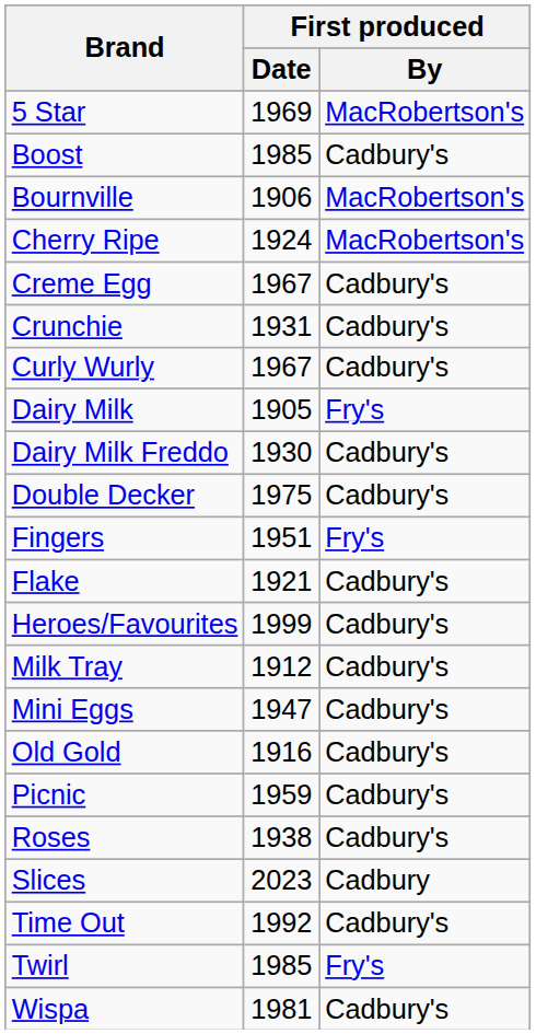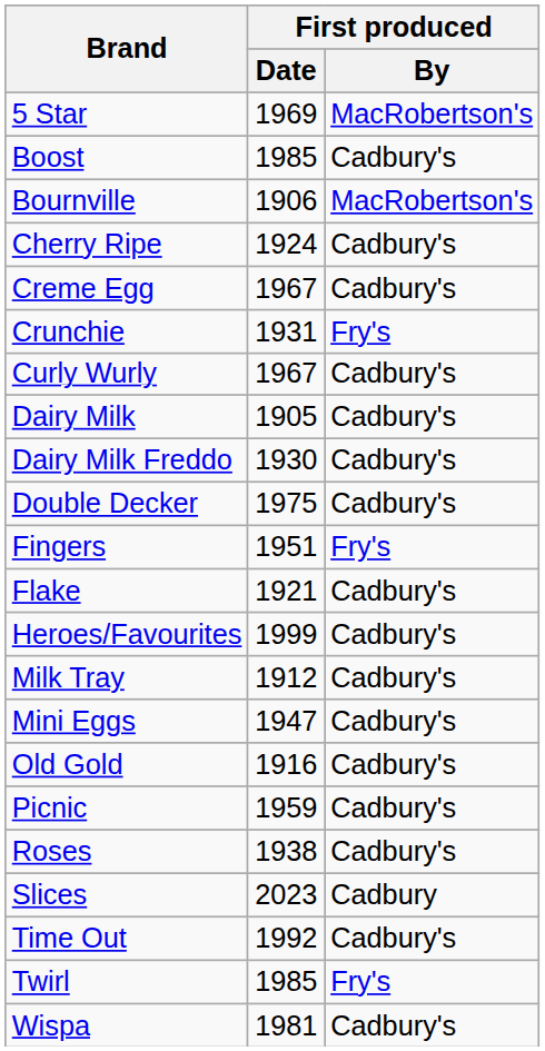 <table class="wikitable sortable" style="font-size:93%;">
 <tr>
 <th rowspan=2>Brand</th>
 <th colspan=2>First produced</th>
 </tr>
 <tr>
 <th>Date</th>
 <th>By</th>
 </tr>
 <tr>
 <td><a href='#'>5 Star</a></td>
 <td>1969</td>
 <td><a href='#'>MacRobertson's</a></td>
 </tr>
 <tr>
 <td><a href='#'>Boost</a></td>
 <td>1985</td>
 <td>Cadbury's</td>
 </tr>
 <tr>
 <td><a href='#'>Bournville</a></td>
 <td>1906</td>
 <td><a href='#'>MacRobertson's</a></td>
 </tr>
 <tr>
 <td><a href='#'>Cherry Ripe</a></td>
 <td>1924</td>
-<td><a href='#'>MacRobertson's</a></td>
+<td>Cadbury's</td>
 </tr>
 <tr>
 <td><a href='#'>Creme Egg</a></td>
 <td>1967</td>
 <td>Cadbury's</td>
 </tr>
 <tr>
 <td><a href='#'>Crunchie</a></td>
 <td>1931</td>
-<td>Cadbury's</td>
+<td><a href='#'>Fry's</a></td>
 </tr>
 <tr>
 <td><a href='#'>Curly Wurly</a></td>
 <td>1967</td>
 <td>Cadbury's</td>
 </tr>
 <tr>
 <td><a href='#'>Dairy Milk</a></td>
 <td>1905</td>
-<td><a href='#'>Fry's</a></td>
+<td>Cadbury's</td>
 </tr>
 <tr>
 <td><a href='#'>Dairy Milk Freddo</a></td>
 <td>1930</td>
 <td>Cadbury's</td>
 </tr>
 <tr>
 <td><a href='#'>Double Decker</a></td>
 <td>1975</td>
 <td>Cadbury's</td>
 </tr>
 <tr>
 <td><a href='#'>Fingers</a></td>
 <td>1951</td>
 <td><a href='#'>Fry's</a></td>
 </tr>
 <tr>
 <td><a href='#'>Flake</a></td>
 <td>1921</td>
 <td>Cadbury's</td>
 </tr>
 <tr>
 <td><a href='#'>Heroes/Favourites</a></td>
 <td>1999</td>
 <td>Cadbury's</td>
 </tr>
 <tr>
 <td><a href='#'>Milk Tray</a></td>
 <td>1912</td>
 <td>Cadbury's</td>
 </tr>
 <tr>
 <td><a href='#'>Mini Eggs</a></td>
 <td>1947</td>
 <td>Cadbury's</td>
 </tr>
 <tr>
 <td><a href='#'>Old Gold</a></td>
 <td>1916</td>
 <td>Cadbury's</td>
 </tr>
 <tr>
 <td><a href='#'>Picnic</a></td>
 <td>1959</td>
 <td>Cadbury's</td>
 </tr>
 <tr>
 <td><a href='#'>Roses</a></td>
 <td>1938</td>
 <td>Cadbury's</td>
 </tr>
 <tr>
 <td><a href='#'>Slices</a></td>
 <td>2023</td>
 <td>Cadbury</td>
 </tr>
 <tr>
 <td><a href='#'>Time Out</a></td>
 <td>1992</td>
 <td>Cadbury's</td>
 </tr>
 <tr>
 <td><a href='#'>Twirl</a></td>
 <td>1985</td>
 <td><a href='#'>Fry's</a></td>
 </tr>
 <tr>
 <td><a href='#'>Wispa</a></td>
 <td>1981</td>
 <td>Cadbury's</td>
 </tr>
 </table>
